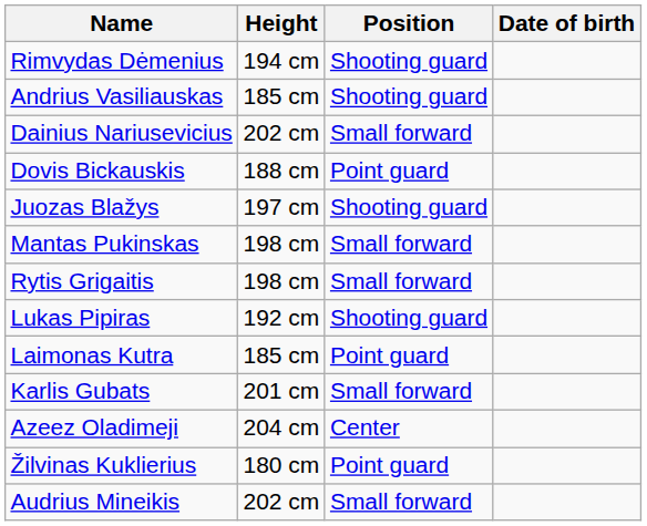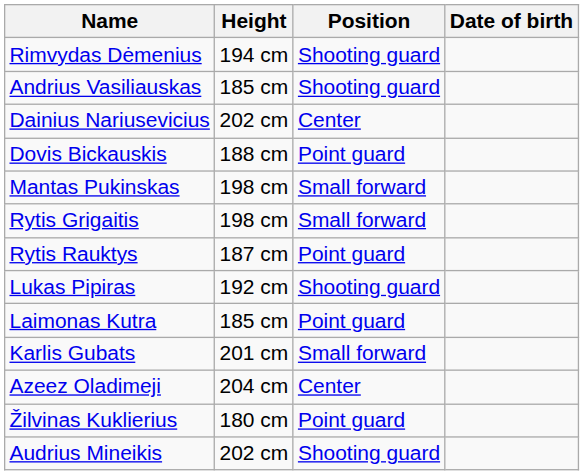 <table class="wikitable sortable">
 <tr>
 <th>Name</th>
 <th>Height</th>
 <th>Position</th>
 <th>Date of birth</th>
 </tr>
 <tr ---->
 <td> <a href='#'>Rimvydas Dėmenius</a></td>
 <td>194 cm</td>
 <td><a href='#'>Shooting guard</a></td>
 <td></td>
 </tr>
 <tr ---->
 <td> <a href='#'>Andrius Vasiliauskas</a></td>
 <td>185 cm</td>
 <td><a href='#'>Shooting guard</a></td>
 <td></td>
 </tr>
 <tr ---->
 <td> <a href='#'>Dainius Nariusevicius</a></td>
 <td>202 cm</td>
-<td><a href='#'>Small forward</a></td>
+<td><a href='#'>Center</a></td>
 <td></td>
 </tr>
 <tr ---->
 <td> <a href='#'>Dovis Bickauskis</a></td>
 <td>188 cm</td>
 <td><a href='#'>Point guard</a></td>
-<td></td>
-</tr>
-<tr ---->
-<td> <a href='#'>Juozas Blažys</a></td>
-<td>197 cm</td>
-<td><a href='#'>Shooting guard</a></td>
 <td></td>
 </tr>
 <tr ---->
 <td> <a href='#'>Mantas Pukinskas</a></td>
 <td>198 cm</td>
 <td><a href='#'>Small forward</a></td>
 <td></td>
 </tr>
 <tr ---->
 <td> <a href='#'>Rytis Grigaitis</a></td>
 <td>198 cm</td>
 <td><a href='#'>Small forward</a></td>
+<td></td>
+</tr>
+<tr ---->
+<td> <a href='#'>Rytis Rauktys</a></td>
+<td>187 cm</td>
+<td><a href='#'>Point guard</a></td>
 <td></td>
 </tr>
 <tr ---->
 <td> <a href='#'>Lukas Pipiras</a></td>
 <td>192 cm</td>
 <td><a href='#'>Shooting guard</a></td>
 <td></td>
 </tr>
 <tr ---->
 <td> <a href='#'>Laimonas Kutra</a></td>
 <td>185 cm</td>
 <td><a href='#'>Point guard</a></td>
 <td></td>
 </tr>
 <tr ---->
 <td> <a href='#'>Karlis Gubats</a></td>
 <td>201 cm</td>
 <td><a href='#'>Small forward</a></td>
 <td></td>
 </tr>
 <tr ---->
 <td> <a href='#'>Azeez Oladimeji</a></td>
 <td>204 cm</td>
 <td><a href='#'>Center</a></td>
 <td></td>
 </tr>
 <tr ---->
 <td> <a href='#'>Žilvinas Kuklierius</a></td>
 <td>180 cm</td>
 <td><a href='#'>Point guard</a></td>
 <td></td>
 </tr>
 <tr ---->
 <td> <a href='#'>Audrius Mineikis</a></td>
 <td>202 cm</td>
-<td><a href='#'>Small forward</a></td>
+<td><a href='#'>Shooting guard</a></td>
 <td></td>
 </tr>
 </table>
